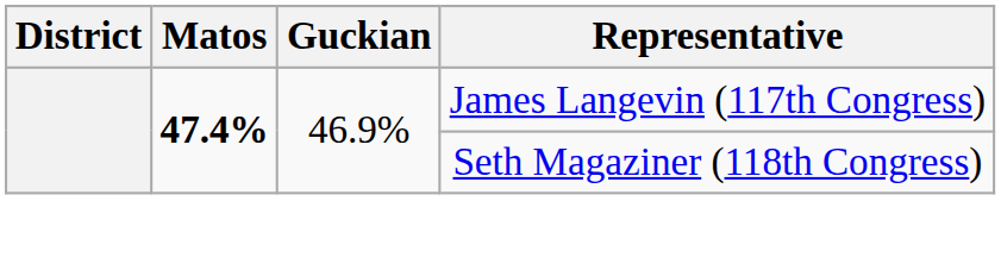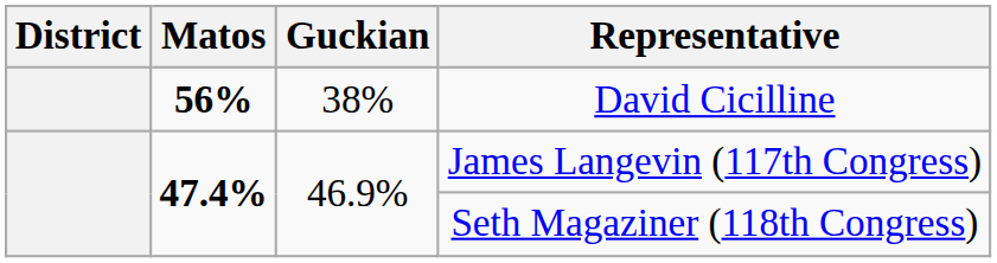 <table class=wikitable>
 <tr>
 <th>District</th>
 <th>Matos</th>
 <th>Guckian</th>
 <th>Representative</th>
+</tr>
+<tr align=center>
+<th></th>
+<td><strong>56%</strong></td>
+<td>38%</td>
+<td><a href='#'>David Cicilline</a></td>
 </tr>
 <tr align=center>
 <th rowspan=2 ></th>
 <td rowspan=2><strong>47.4%</strong></td>
 <td rowspan=2>46.9%</td>
 <td><a href='#'>James Langevin</a> (<a href='#'>117th Congress</a>)</td>
 </tr>
 <tr align=center>
 <td><a href='#'>Seth Magaziner</a> (<a href='#'>118th Congress</a>)</td>
 </tr>
 </table>
